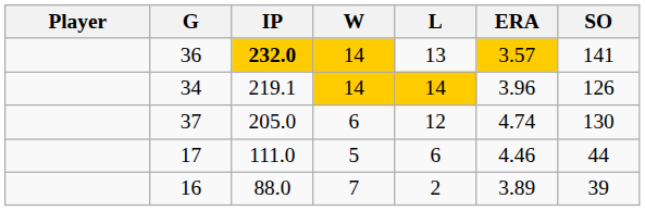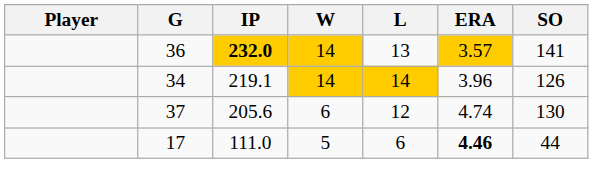 <table class="wikitable sortable">
 <tr>
 <th bgcolor="#DDDDFF" width="16%">Player</th>
 <th bgcolor="#DDDDFF" width="9%">G</th>
 <th bgcolor="#DDDDFF" width="9%">IP</th>
 <th bgcolor="#DDDDFF" width="9%">W</th>
 <th bgcolor="#DDDDFF" width="9%">L</th>
 <th bgcolor="#DDDDFF" width="9%">ERA</th>
 <th bgcolor="#DDDDFF" width="9%">SO</th>
 </tr>
 <tr align="center">
 <td></td>
 <td>36</td>
 <td bgcolor="#FFCC00"><strong>232.0</strong></td>
 <td bgcolor="#FFCC00">14</td>
 <td>13</td>
 <td bgcolor="#FFCC00">3.57</td>
 <td>141</td>
 </tr>
 <tr align="center">
 <td></td>
 <td>34</td>
 <td>219.1</td>
 <td bgcolor="#FFCC00">14</td>
 <td bgcolor="#FFCC00">14</td>
 <td>3.96</td>
 <td>126</td>
 </tr>
 <tr align="center">
 <td></td>
 <td>37</td>
-<td>205.0</td>
+<td>205.6</td>
 <td>6</td>
 <td>12</td>
 <td>4.74</td>
 <td>130</td>
 </tr>
 <tr align="center">
 <td></td>
 <td>17</td>
 <td>111.0</td>
 <td>5</td>
 <td>6</td>
-<td>4.46</td>
+<td><strong>4.46</strong></td>
 <td>44</td>
 </tr>
-<tr align="center">
-<td></td>
-<td>16</td>
-<td>88.0</td>
-<td>7</td>
-<td>2</td>
-<td>3.89</td>
-<td>39</td>
-</tr>
 </table>
